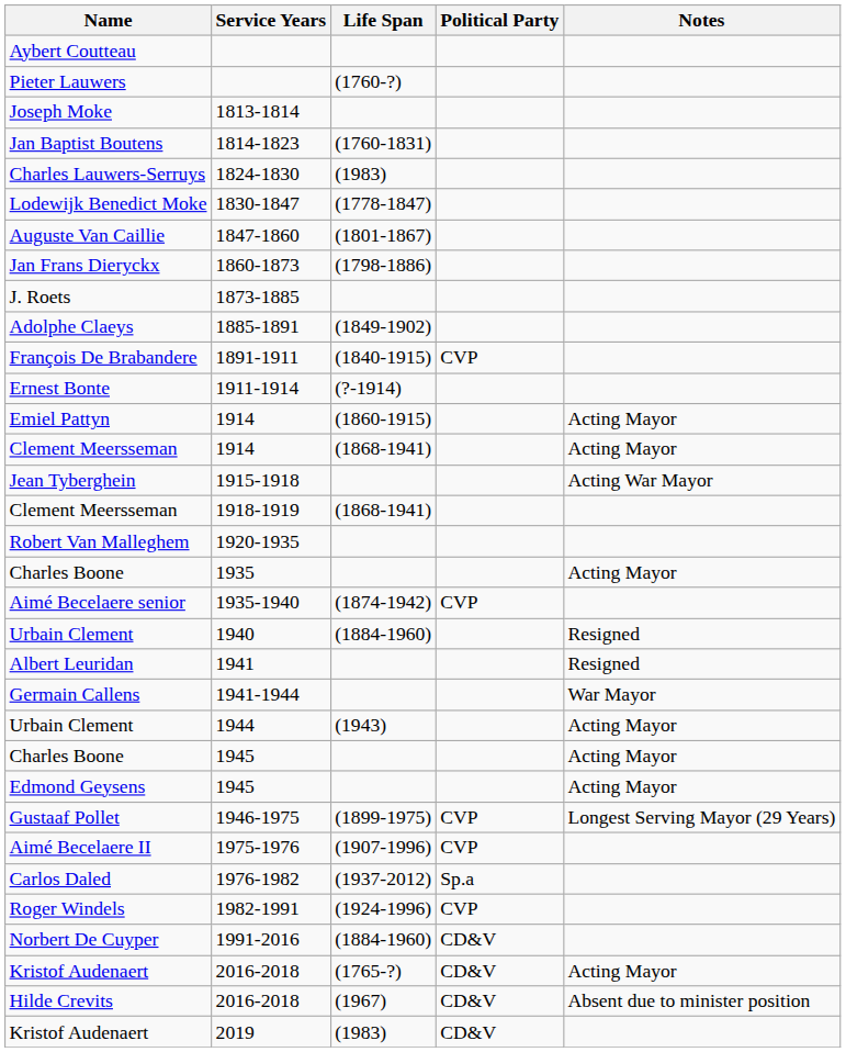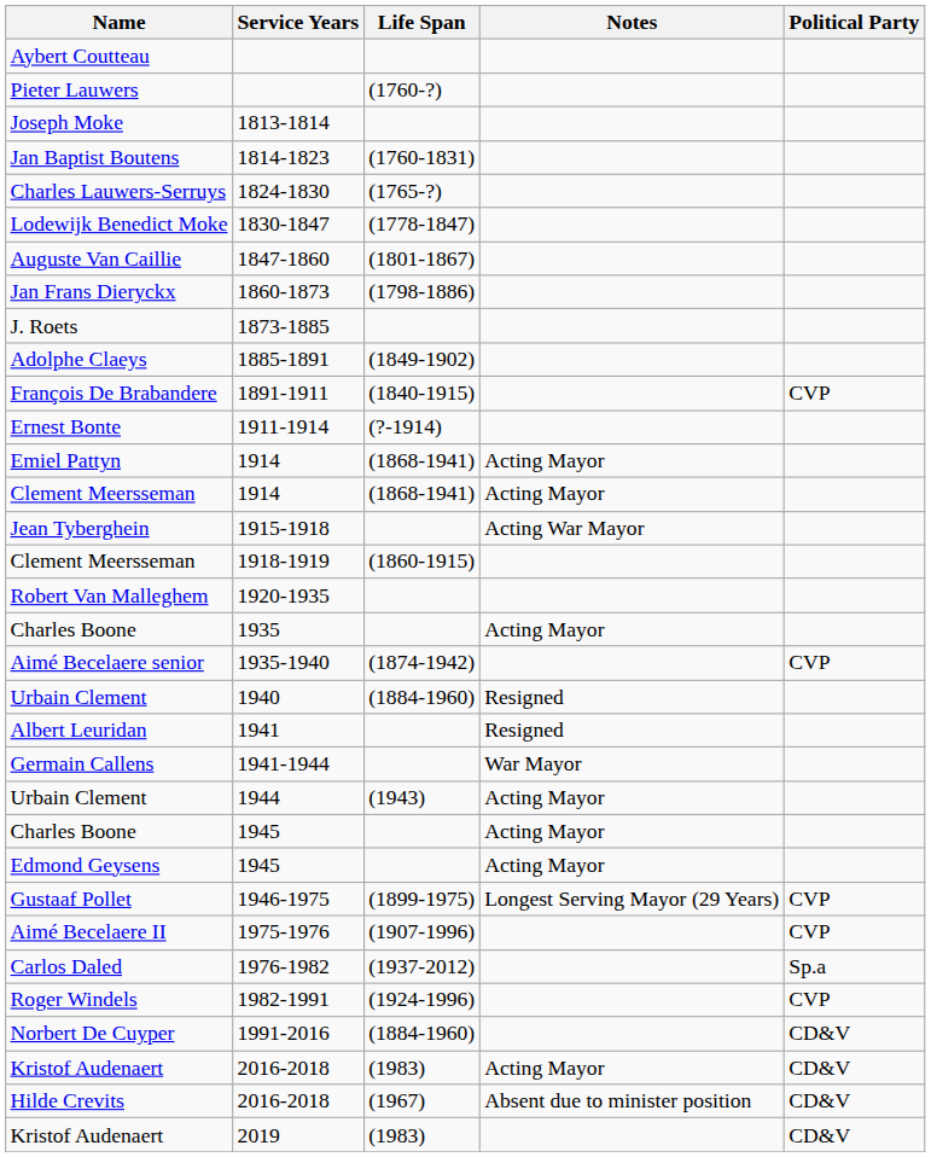 <table class="wikitable">
 <tr>
 <th>Name</th>
 <th>Service Years</th>
 <th>Life Span</th>
+<th>Notes</th>
 <th>Political Party</th>
-<th>Notes</th>
 </tr>
 <tr>
 <td><a href='#'>Aybert Coutteau</a></td>
 <td></td>
 <td></td>
 <td></td>
 <td></td>
 </tr>
 <tr>
 <td><a href='#'>Pieter Lauwers</a></td>
 <td></td>
 <td>(1760-?)</td>
 <td></td>
 <td></td>
 </tr>
 <tr>
 <td><a href='#'>Joseph Moke</a></td>
 <td>1813-1814</td>
 <td></td>
 <td></td>
 <td></td>
 </tr>
 <tr>
 <td><a href='#'>Jan Baptist Boutens</a></td>
 <td>1814-1823</td>
 <td>(1760-1831)</td>
 <td></td>
 <td></td>
 </tr>
 <tr>
 <td><a href='#'>Charles Lauwers-Serruys</a></td>
 <td>1824-1830</td>
-<td>(1983)</td>
+<td>(1765-?)</td>
 <td></td>
 <td></td>
 </tr>
 <tr>
 <td><a href='#'>Lodewijk Benedict Moke</a></td>
 <td>1830-1847</td>
 <td>(1778-1847)</td>
 <td></td>
 <td></td>
 </tr>
 <tr>
 <td><a href='#'>Auguste Van Caillie</a></td>
 <td>1847-1860</td>
 <td>(1801-1867)</td>
 <td></td>
 <td></td>
 </tr>
 <tr>
 <td><a href='#'>Jan Frans Dieryckx</a></td>
 <td>1860-1873</td>
 <td>(1798-1886)</td>
 <td></td>
 <td></td>
 </tr>
 <tr>
 <td>J. Roets</td>
 <td>1873-1885</td>
 <td></td>
 <td></td>
 <td></td>
 </tr>
 <tr>
 <td><a href='#'>Adolphe Claeys</a></td>
 <td>1885-1891</td>
 <td>(1849-1902)</td>
 <td></td>
 <td></td>
 </tr>
 <tr>
 <td><a href='#'>François De Brabandere</a></td>
 <td>1891-1911</td>
 <td>(1840-1915)</td>
+<td></td>
 <td>CVP</td>
-<td></td>
 </tr>
 <tr>
 <td><a href='#'>Ernest Bonte</a></td>
 <td>1911-1914</td>
 <td>(?-1914)</td>
 <td></td>
 <td></td>
 </tr>
 <tr>
 <td><a href='#'>Emiel Pattyn</a></td>
 <td>1914</td>
-<td>(1860-1915)</td>
+<td>(1868-1941)</td>
+<td>Acting Mayor</td>
 <td></td>
-<td>Acting Mayor</td>
 </tr>
 <tr>
 <td><a href='#'>Clement Meersseman</a></td>
 <td>1914</td>
 <td>(1868-1941)</td>
+<td>Acting Mayor</td>
 <td></td>
-<td>Acting Mayor</td>
 </tr>
 <tr>
 <td><a href='#'>Jean Tyberghein</a></td>
 <td>1915-1918</td>
 <td></td>
+<td>Acting War Mayor</td>
 <td></td>
-<td>Acting War Mayor</td>
 </tr>
 <tr>
 <td>Clement Meersseman</td>
 <td>1918-1919</td>
-<td>(1868-1941)</td>
+<td>(1860-1915)</td>
 <td></td>
 <td></td>
 </tr>
 <tr>
 <td><a href='#'>Robert Van Malleghem</a></td>
 <td>1920-1935</td>
 <td></td>
 <td></td>
 <td></td>
 </tr>
 <tr>
 <td>Charles Boone</td>
 <td>1935</td>
 <td></td>
+<td>Acting Mayor </td>
 <td></td>
-<td>Acting Mayor </td>
 </tr>
 <tr>
 <td><a href='#'>Aimé Becelaere senior</a></td>
 <td>1935-1940</td>
 <td>(1874-1942)</td>
+<td></td>
 <td>CVP</td>
-<td></td>
 </tr>
 <tr>
 <td><a href='#'>Urbain Clement</a></td>
 <td>1940</td>
 <td>(1884-1960)</td>
+<td>Resigned</td>
 <td></td>
-<td>Resigned</td>
 </tr>
 <tr>
 <td><a href='#'>Albert Leuridan</a></td>
 <td>1941</td>
 <td></td>
+<td>Resigned</td>
 <td></td>
-<td>Resigned</td>
 </tr>
 <tr>
 <td><a href='#'>Germain Callens</a></td>
 <td>1941-1944</td>
 <td></td>
+<td>War Mayor</td>
 <td></td>
-<td>War Mayor</td>
 </tr>
 <tr>
 <td>Urbain Clement</td>
 <td>1944</td>
 <td>(1943)</td>
+<td>Acting Mayor</td>
 <td></td>
-<td>Acting Mayor</td>
 </tr>
 <tr>
 <td>Charles Boone</td>
 <td>1945</td>
 <td></td>
+<td>Acting Mayor</td>
 <td></td>
-<td>Acting Mayor</td>
 </tr>
 <tr>
 <td><a href='#'>Edmond Geysens</a></td>
 <td>1945</td>
 <td></td>
+<td>Acting Mayor</td>
 <td></td>
-<td>Acting Mayor</td>
 </tr>
 <tr>
 <td><a href='#'>Gustaaf Pollet</a></td>
 <td>1946-1975</td>
 <td>(1899-1975)</td>
+<td>Longest Serving Mayor (29 Years)</td>
 <td>CVP</td>
-<td>Longest Serving Mayor (29 Years)</td>
 </tr>
 <tr>
 <td><a href='#'>Aimé Becelaere II</a></td>
 <td>1975-1976</td>
 <td>(1907-1996)</td>
+<td></td>
 <td>CVP</td>
-<td></td>
 </tr>
 <tr>
 <td><a href='#'>Carlos Daled</a></td>
 <td>1976-1982</td>
 <td>(1937-2012)</td>
+<td></td>
 <td>Sp.a</td>
-<td></td>
 </tr>
 <tr>
 <td><a href='#'>Roger Windels</a></td>
 <td>1982-1991</td>
 <td>(1924-1996)</td>
+<td></td>
 <td>CVP</td>
-<td></td>
 </tr>
 <tr>
 <td><a href='#'>Norbert De Cuyper</a></td>
 <td>1991-2016</td>
 <td>(1884-1960)</td>
+<td></td>
 <td>CD&V</td>
-<td></td>
 </tr>
 <tr>
 <td><a href='#'>Kristof Audenaert</a></td>
 <td>2016-2018</td>
-<td>(1765-?)</td>
+<td>(1983)</td>
+<td>Acting Mayor</td>
 <td>CD&V</td>
-<td>Acting Mayor</td>
 </tr>
 <tr>
 <td><a href='#'>Hilde Crevits</a></td>
 <td>2016-2018</td>
 <td>(1967)</td>
+<td>Absent due to minister position</td>
 <td>CD&V</td>
-<td>Absent due to minister position</td>
 </tr>
 <tr>
 <td>Kristof Audenaert</td>
 <td>2019</td>
 <td>(1983)</td>
+<td></td>
 <td>CD&V</td>
-<td></td>
 </tr>
 </table>
